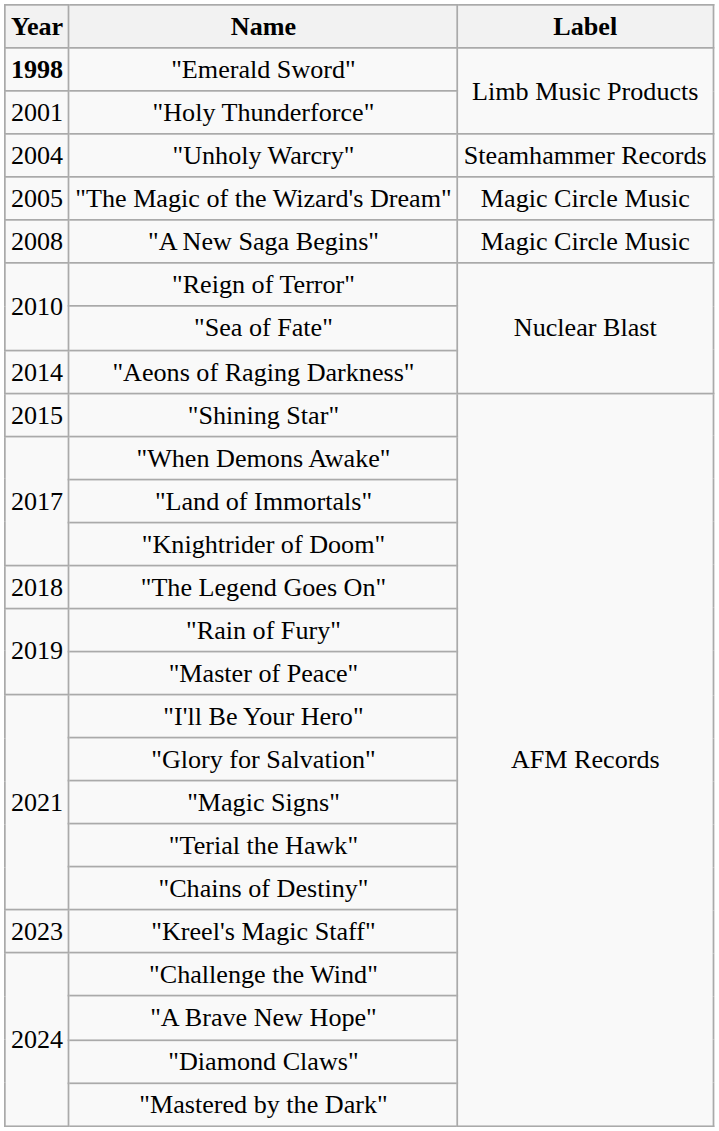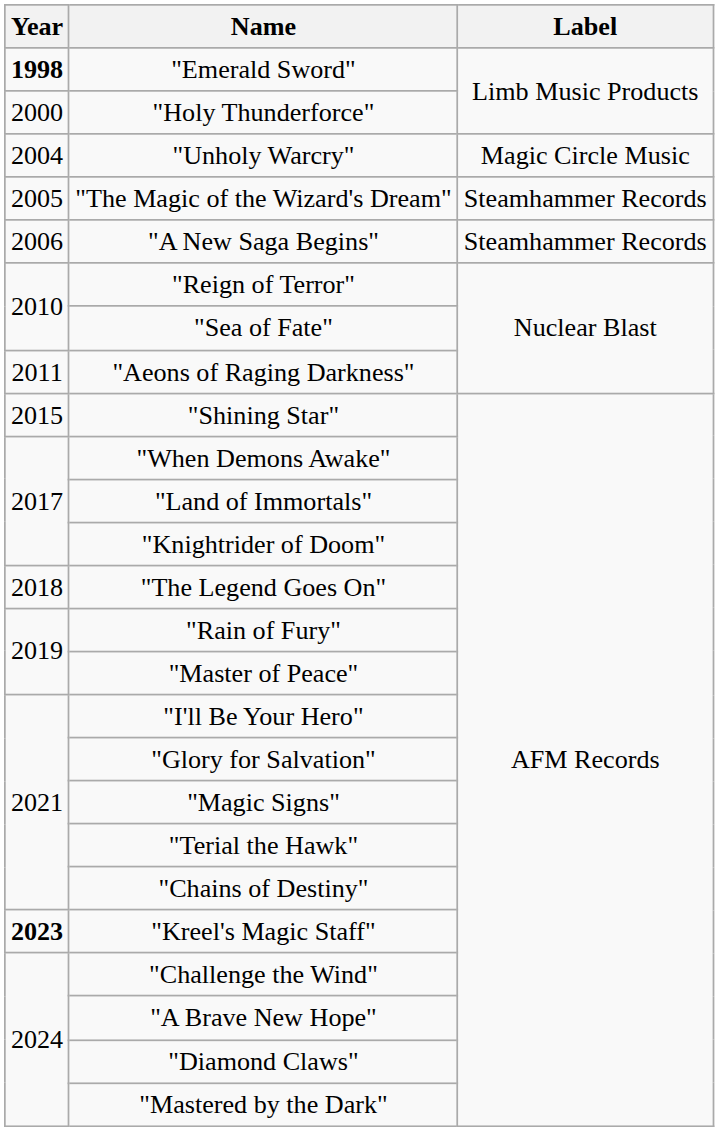 <table class="wikitable" style="font-size:95%; text-align: center;">
 <tr>
 <th>Year</th>
 <th>Name</th>
 <th>Label</th>
 </tr>
 <tr>
 <td><strong>1998</strong></td>
 <td>"Emerald Sword"</td>
 <td rowspan="2">Limb Music Products</td>
 </tr>
 <tr>
-<td>2001</td>
+<td>2000</td>
 <td>"Holy Thunderforce"</td>
 </tr>
 <tr>
 <td>2004</td>
 <td>"Unholy Warcry"</td>
-<td>Steamhammer Records</td>
+<td>Magic Circle Music</td>
 </tr>
 <tr>
 <td>2005</td>
 <td>"The Magic of the Wizard's Dream"</td>
-<td>Magic Circle Music</td>
+<td>Steamhammer Records</td>
 </tr>
 <tr>
-<td>2008</td>
+<td>2006</td>
 <td>"A New Saga Begins"</td>
-<td>Magic Circle Music</td>
+<td>Steamhammer Records</td>
 </tr>
 <tr>
 <td rowspan="2">2010</td>
 <td>"Reign of Terror"</td>
 <td rowspan="3">Nuclear Blast</td>
 </tr>
 <tr>
 <td>"Sea of Fate"</td>
 </tr>
 <tr>
-<td>2014</td>
+<td>2011</td>
 <td>"Aeons of Raging Darkness"</td>
 </tr>
 <tr>
 <td>2015</td>
 <td>"Shining Star"</td>
 <td rowspan="17">AFM Records</td>
 </tr>
 <tr>
 <td rowspan="3">2017</td>
 <td>"When Demons Awake"</td>
 </tr>
 <tr>
 <td>"Land of Immortals"</td>
 </tr>
 <tr>
 <td>"Knightrider of Doom"</td>
 </tr>
 <tr>
 <td>2018</td>
 <td>"The Legend Goes On"</td>
 </tr>
 <tr>
 <td rowspan="2">2019</td>
 <td>"Rain of Fury"</td>
 </tr>
 <tr>
 <td>"Master of Peace"</td>
 </tr>
 <tr>
 <td rowspan="5">2021</td>
 <td>"I'll Be Your Hero"</td>
 </tr>
 <tr>
 <td>"Glory for Salvation"</td>
 </tr>
 <tr>
 <td>"Magic Signs"</td>
 </tr>
 <tr>
 <td>"Terial the Hawk"</td>
 </tr>
 <tr>
 <td>"Chains of Destiny"</td>
 </tr>
 <tr>
-<td>2023</td>
+<td><strong>2023</strong></td>
 <td>"Kreel's Magic Staff"</td>
 </tr>
 <tr>
 <td rowspan="4">2024</td>
 <td>"Challenge the Wind"</td>
 </tr>
 <tr>
 <td>"A Brave New Hope"</td>
 </tr>
 <tr>
 <td>"Diamond Claws"</td>
 </tr>
 <tr>
 <td>"Mastered by the Dark"</td>
 </tr>
 </table>
